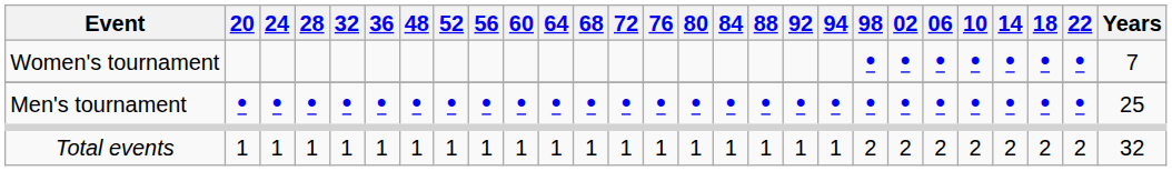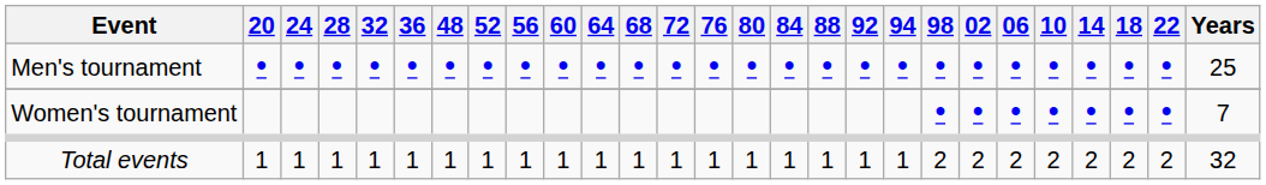 <table class="wikitable" style="text-align: center; font-size: 95%;">
 <tr>
 <th>Event</th>
 <th><a href='#'>20</a></th>
 <th><a href='#'>24</a></th>
 <th><a href='#'>28</a></th>
 <th><a href='#'>32</a></th>
 <th><a href='#'>36</a></th>
 <th><a href='#'>48</a></th>
 <th><a href='#'>52</a></th>
 <th><a href='#'>56</a></th>
 <th><a href='#'>60</a></th>
 <th><a href='#'>64</a></th>
 <th><a href='#'>68</a></th>
 <th><a href='#'>72</a></th>
 <th><a href='#'>76</a></th>
 <th><a href='#'>80</a></th>
 <th><a href='#'>84</a></th>
 <th><a href='#'>88</a></th>
 <th><a href='#'>92</a></th>
 <th><a href='#'>94</a></th>
 <th><a href='#'>98</a></th>
 <th><a href='#'>02</a></th>
 <th><a href='#'>06</a></th>
 <th><a href='#'>10</a></th>
 <th><a href='#'>14</a></th>
 <th><a href='#'>18</a></th>
 <th><a href='#'>22</a></th>
 <th>Years</th>
 </tr>
 <tr>
+<td align=left>Men's tournament</td>
+<td><big><strong><a href='#'>•</a></strong></big></td>
+<td><big><strong><a href='#'>•</a></strong></big></td>
+<td><big><strong><a href='#'>•</a></strong></big></td>
+<td><big><strong><a href='#'>•</a></strong></big></td>
+<td><big><strong><a href='#'>•</a></strong></big></td>
+<td><big><strong><a href='#'>•</a></strong></big></td>
+<td><big><strong><a href='#'>•</a></strong></big></td>
+<td><big><strong><a href='#'>•</a></strong></big></td>
+<td><big><strong><a href='#'>•</a></strong></big></td>
+<td><big><strong><a href='#'>•</a></strong></big></td>
+<td><big><strong><a href='#'>•</a></strong></big></td>
+<td><big><strong><a href='#'>•</a></strong></big></td>
+<td><big><strong><a href='#'>•</a></strong></big></td>
+<td><big><strong><a href='#'>•</a></strong></big></td>
+<td><big><strong><a href='#'>•</a></strong></big></td>
+<td><big><strong><a href='#'>•</a></strong></big></td>
+<td><big><strong><a href='#'>•</a></strong></big></td>
+<td><big><strong><a href='#'>•</a></strong></big></td>
+<td><big><strong><a href='#'>•</a></strong></big></td>
+<td><big><strong><a href='#'>•</a></strong></big></td>
+<td><big><strong><a href='#'>•</a></strong></big></td>
+<td><big><strong><a href='#'>•</a></strong></big></td>
+<td><big><strong><a href='#'>•</a></strong></big></td>
+<td><big><strong><a href='#'>•</a></strong></big></td>
+<td><big><strong><a href='#'>•</a></strong></big></td>
+<td>25</td>
+</tr>
+<tr align=center>
+</tr>
+<tr>
 <td align=left>Women's tournament</td>
 <td></td>
 <td></td>
 <td></td>
 <td></td>
 <td></td>
 <td></td>
 <td></td>
 <td></td>
 <td></td>
 <td></td>
 <td></td>
 <td></td>
 <td></td>
 <td></td>
 <td></td>
 <td></td>
 <td></td>
 <td></td>
 <td><big><strong><a href='#'>•</a></strong></big></td>
 <td><big><strong><a href='#'>•</a></strong></big></td>
 <td><big><strong><a href='#'>•</a></strong></big></td>
 <td><big><strong><a href='#'>•</a></strong></big></td>
 <td><big><strong><a href='#'>•</a></strong></big></td>
 <td><big><strong><a href='#'>•</a></strong></big></td>
 <td><big><strong><a href='#'>•</a></strong></big></td>
 <td>7</td>
-</tr>
-<tr align=center>
-</tr>
-<tr>
-<td align=left>Men's tournament</td>
-<td><big><strong><a href='#'>•</a></strong></big></td>
-<td><big><strong><a href='#'>•</a></strong></big></td>
-<td><big><strong><a href='#'>•</a></strong></big></td>
-<td><big><strong><a href='#'>•</a></strong></big></td>
-<td><big><strong><a href='#'>•</a></strong></big></td>
-<td><big><strong><a href='#'>•</a></strong></big></td>
-<td><big><strong><a href='#'>•</a></strong></big></td>
-<td><big><strong><a href='#'>•</a></strong></big></td>
-<td><big><strong><a href='#'>•</a></strong></big></td>
-<td><big><strong><a href='#'>•</a></strong></big></td>
-<td><big><strong><a href='#'>•</a></strong></big></td>
-<td><big><strong><a href='#'>•</a></strong></big></td>
-<td><big><strong><a href='#'>•</a></strong></big></td>
-<td><big><strong><a href='#'>•</a></strong></big></td>
-<td><big><strong><a href='#'>•</a></strong></big></td>
-<td><big><strong><a href='#'>•</a></strong></big></td>
-<td><big><strong><a href='#'>•</a></strong></big></td>
-<td><big><strong><a href='#'>•</a></strong></big></td>
-<td><big><strong><a href='#'>•</a></strong></big></td>
-<td><big><strong><a href='#'>•</a></strong></big></td>
-<td><big><strong><a href='#'>•</a></strong></big></td>
-<td><big><strong><a href='#'>•</a></strong></big></td>
-<td><big><strong><a href='#'>•</a></strong></big></td>
-<td><big><strong><a href='#'>•</a></strong></big></td>
-<td><big><strong><a href='#'>•</a></strong></big></td>
-<td>25</td>
 </tr>
 <tr style="border-top:5px solid lightgray">
 <td><em>Total events</em></td>
 <td>1</td>
 <td>1</td>
 <td>1</td>
 <td>1</td>
 <td>1</td>
 <td>1</td>
 <td>1</td>
 <td>1</td>
 <td>1</td>
 <td>1</td>
 <td>1</td>
 <td>1</td>
 <td>1</td>
 <td>1</td>
 <td>1</td>
 <td>1</td>
 <td>1</td>
 <td>1</td>
 <td>2</td>
 <td>2</td>
 <td>2</td>
 <td>2</td>
 <td>2</td>
 <td>2</td>
 <td>2</td>
 <td>32</td>
 </tr>
 </table>
